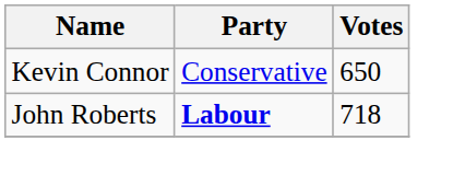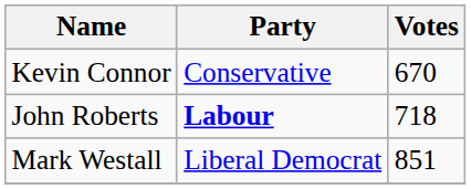 <table class="wikitable">
 <tr>
 <th>Name</th>
 <th>Party</th>
 <th>Votes</th>
 </tr>
 <tr>
 <td>Kevin Connor</td>
 <td><a href='#'>Conservative</a></td>
-<td>650</td>
+<td>670</td>
 </tr>
 <tr>
 <td>John Roberts</td>
 <td><strong><a href='#'>Labour</a></strong></td>
 <td>718</td>
 </tr>
 <tr>
+<td>Mark Westall</td>
+<td><a href='#'>Liberal Democrat</a></td>
+<td>851</td>
+</tr>
+<tr>
 </tr>
 </table>
